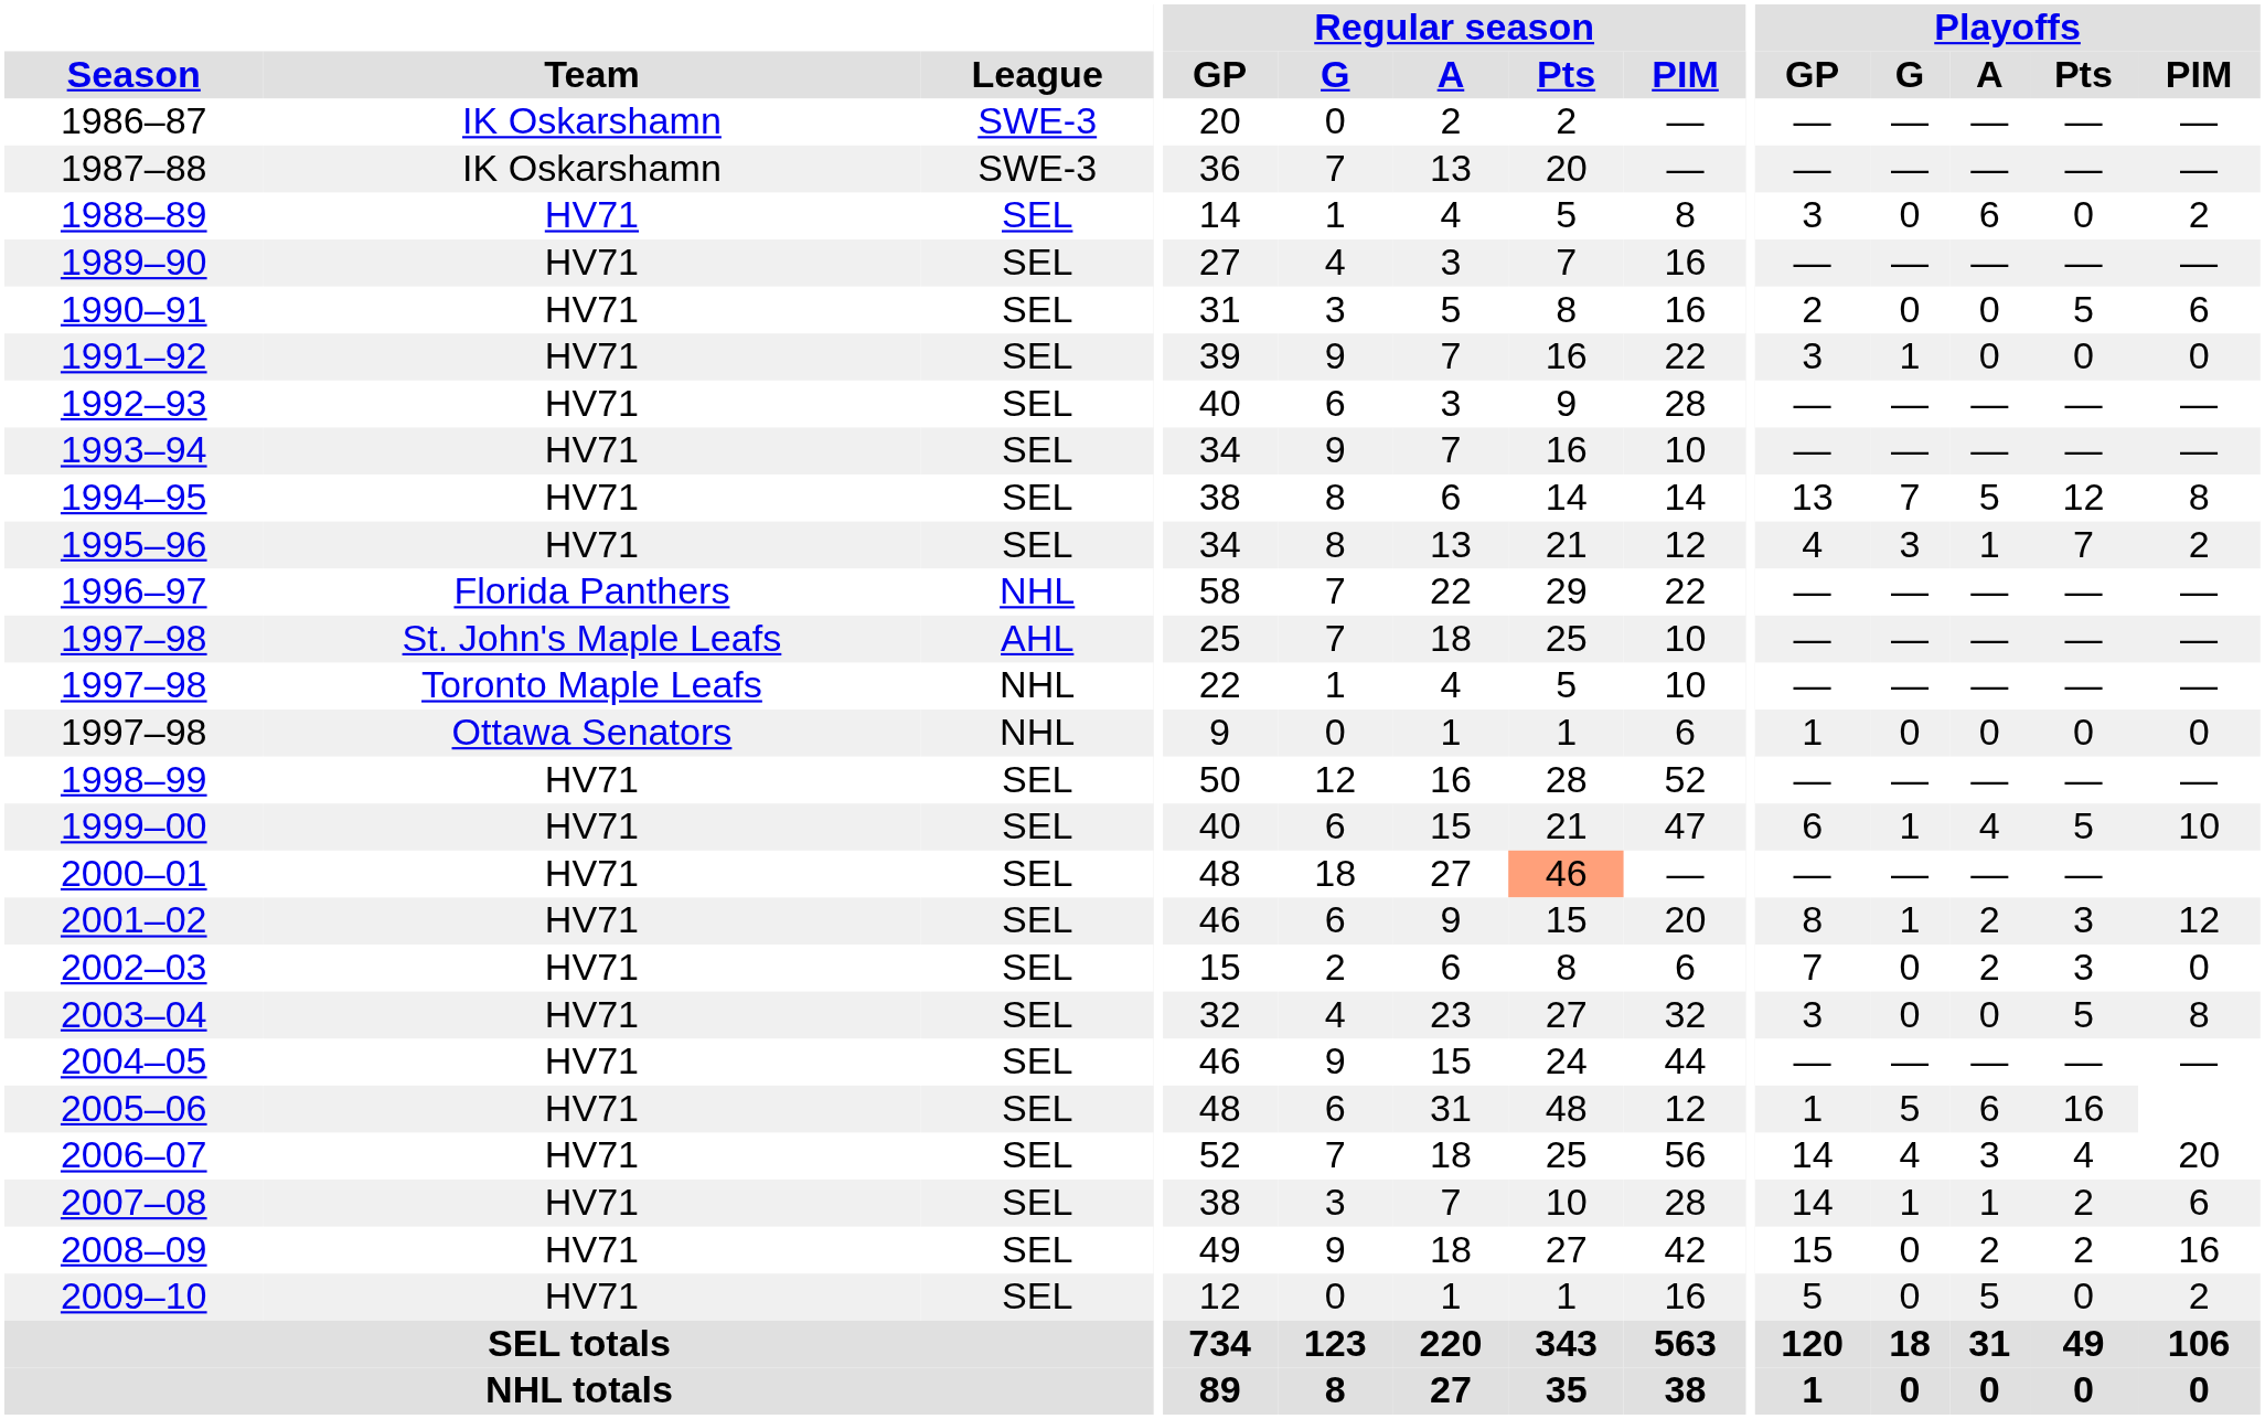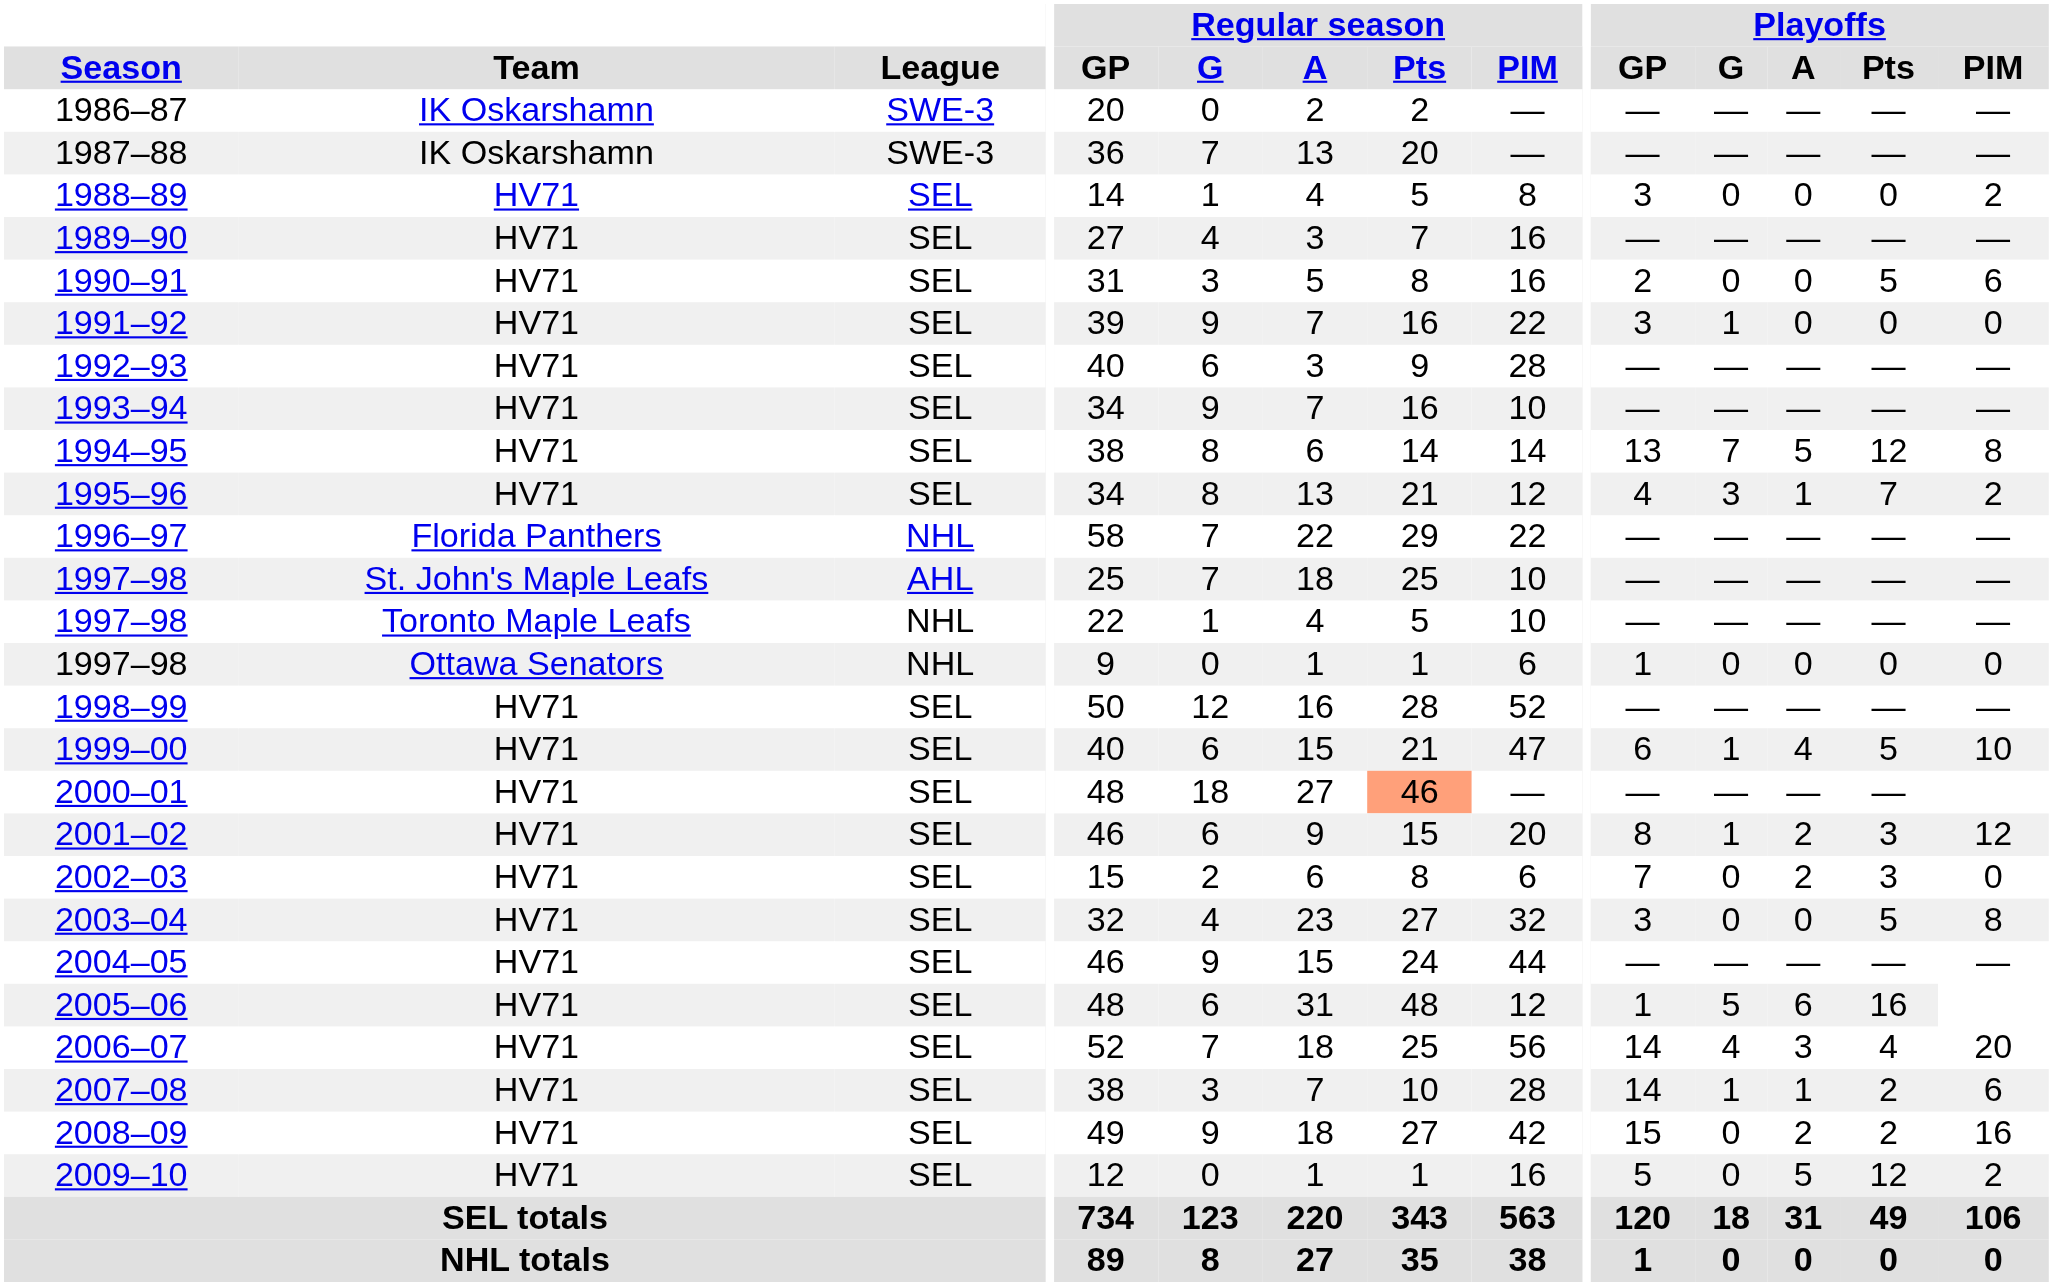 <table border="0" cellpadding="1" cellspacing="0" style="text-align:center; width:60em">
 <tr bgcolor="#e0e0e0">
 <th colspan="3" bgcolor="#ffffff"></th>
 <th rowspan="100" bgcolor="#ffffff"></th>
 <th colspan="5"><a href='#'>Regular season</a></th>
 <th rowspan="100" bgcolor="#ffffff"></th>
 <th colspan="5"><a href='#'>Playoffs</a></th>
 </tr>
 <tr bgcolor="#e0e0e0">
 <th><a href='#'>Season</a></th>
 <th>Team</th>
 <th>League</th>
 <th>GP</th>
 <th><a href='#'>G</a></th>
 <th><a href='#'>A</a></th>
 <th><a href='#'>Pts</a></th>
 <th><a href='#'>PIM</a></th>
 <th>GP</th>
 <th>G</th>
 <th>A</th>
 <th>Pts</th>
 <th>PIM</th>
 </tr>
 <tr>
 <td>1986–87</td>
 <td><a href='#'>IK Oskarshamn</a></td>
 <td><a href='#'>SWE-3</a></td>
 <td>20</td>
 <td>0</td>
 <td>2</td>
 <td>2</td>
 <td>—</td>
 <td>—</td>
 <td>—</td>
 <td>—</td>
 <td>—</td>
 <td>—</td>
 </tr>
 <tr bgcolor="#f0f0f0">
 <td>1987–88</td>
 <td>IK Oskarshamn</td>
 <td>SWE-3</td>
 <td>36</td>
 <td>7</td>
 <td>13</td>
 <td>20</td>
 <td>—</td>
 <td>—</td>
 <td>—</td>
 <td>—</td>
 <td>—</td>
 <td>—</td>
 </tr>
 <tr>
 <td><a href='#'>1988–89</a></td>
 <td><a href='#'>HV71</a></td>
 <td><a href='#'>SEL</a></td>
 <td>14</td>
 <td>1</td>
 <td>4</td>
 <td>5</td>
 <td>8</td>
 <td>3</td>
 <td>0</td>
-<td>6</td>
+<td>0</td>
 <td>0</td>
 <td>2</td>
 </tr>
 <tr bgcolor="#f0f0f0">
 <td><a href='#'>1989–90</a></td>
 <td>HV71</td>
 <td>SEL</td>
 <td>27</td>
 <td>4</td>
 <td>3</td>
 <td>7</td>
 <td>16</td>
 <td>—</td>
 <td>—</td>
 <td>—</td>
 <td>—</td>
 <td>—</td>
 </tr>
 <tr>
 <td><a href='#'>1990–91</a></td>
 <td>HV71</td>
 <td>SEL</td>
 <td>31</td>
 <td>3</td>
 <td>5</td>
 <td>8</td>
 <td>16</td>
 <td>2</td>
 <td>0</td>
 <td>0</td>
 <td>5</td>
 <td>6</td>
 </tr>
 <tr bgcolor="#f0f0f0">
 <td><a href='#'>1991–92</a></td>
 <td>HV71</td>
 <td>SEL</td>
 <td>39</td>
 <td>9</td>
 <td>7</td>
 <td>16</td>
 <td>22</td>
 <td>3</td>
 <td>1</td>
 <td>0</td>
 <td>0</td>
 <td>0</td>
 </tr>
 <tr>
 <td><a href='#'>1992–93</a></td>
 <td>HV71</td>
 <td>SEL</td>
 <td>40</td>
 <td>6</td>
 <td>3</td>
 <td>9</td>
 <td>28</td>
 <td>—</td>
 <td>—</td>
 <td>—</td>
 <td>—</td>
 <td>—</td>
 </tr>
 <tr bgcolor="#f0f0f0">
 <td><a href='#'>1993–94</a></td>
 <td>HV71</td>
 <td>SEL</td>
 <td>34</td>
 <td>9</td>
 <td>7</td>
 <td>16</td>
 <td>10</td>
 <td>—</td>
 <td>—</td>
 <td>—</td>
 <td>—</td>
 <td>—</td>
 </tr>
 <tr>
 <td><a href='#'>1994–95</a></td>
 <td>HV71</td>
 <td>SEL</td>
 <td>38</td>
 <td>8</td>
 <td>6</td>
 <td>14</td>
 <td>14</td>
 <td>13</td>
 <td>7</td>
 <td>5</td>
 <td>12</td>
 <td>8</td>
 </tr>
 <tr bgcolor="#f0f0f0">
 <td><a href='#'>1995–96</a></td>
 <td>HV71</td>
 <td>SEL</td>
 <td>34</td>
 <td>8</td>
 <td>13</td>
 <td>21</td>
 <td>12</td>
 <td>4</td>
 <td>3</td>
 <td>1</td>
 <td>7</td>
 <td>2</td>
 </tr>
 <tr>
 <td><a href='#'>1996–97</a></td>
 <td><a href='#'>Florida Panthers</a></td>
 <td><a href='#'>NHL</a></td>
 <td>58</td>
 <td>7</td>
 <td>22</td>
 <td>29</td>
 <td>22</td>
 <td>—</td>
 <td>—</td>
 <td>—</td>
 <td>—</td>
 <td>—</td>
 </tr>
 <tr bgcolor="#f0f0f0">
 <td><a href='#'>1997–98</a></td>
 <td><a href='#'>St. John's Maple Leafs</a></td>
 <td><a href='#'>AHL</a></td>
 <td>25</td>
 <td>7</td>
 <td>18</td>
 <td>25</td>
 <td>10</td>
 <td>—</td>
 <td>—</td>
 <td>—</td>
 <td>—</td>
 <td>—</td>
 </tr>
 <tr>
 <td><a href='#'>1997–98</a></td>
 <td><a href='#'>Toronto Maple Leafs</a></td>
 <td>NHL</td>
 <td>22</td>
 <td>1</td>
 <td>4</td>
 <td>5</td>
 <td>10</td>
 <td>—</td>
 <td>—</td>
 <td>—</td>
 <td>—</td>
 <td>—</td>
 </tr>
 <tr bgcolor="#f0f0f0">
 <td>1997–98</td>
 <td><a href='#'>Ottawa Senators</a></td>
 <td>NHL</td>
 <td>9</td>
 <td>0</td>
 <td>1</td>
 <td>1</td>
 <td>6</td>
 <td>1</td>
 <td>0</td>
 <td>0</td>
 <td>0</td>
 <td>0</td>
 </tr>
 <tr>
 <td><a href='#'>1998–99</a></td>
 <td>HV71</td>
 <td>SEL</td>
 <td>50</td>
 <td>12</td>
 <td>16</td>
 <td>28</td>
 <td>52</td>
 <td>—</td>
 <td>—</td>
 <td>—</td>
 <td>—</td>
 <td>—</td>
 </tr>
 <tr bgcolor="#f0f0f0">
 <td><a href='#'>1999–00</a></td>
 <td>HV71</td>
 <td>SEL</td>
 <td>40</td>
 <td>6</td>
 <td>15</td>
 <td>21</td>
 <td>47</td>
 <td>6</td>
 <td>1</td>
 <td>4</td>
 <td>5</td>
 <td>10</td>
 </tr>
 <tr>
 <td><a href='#'>2000–01</a></td>
 <td>HV71</td>
 <td>SEL</td>
 <td>48</td>
 <td 9>18</td>
 <td>27</td>
 <td style="background: lightsalmon;">46</td>
 <td>—</td>
 <td>—</td>
 <td>—</td>
 <td>—</td>
 <td>—</td>
 </tr>
 <tr bgcolor="#f0f0f0">
 <td><a href='#'>2001–02</a></td>
 <td>HV71</td>
 <td>SEL</td>
 <td>46</td>
 <td>6</td>
 <td>9</td>
 <td>15</td>
 <td>20</td>
 <td>8</td>
 <td>1</td>
 <td>2</td>
 <td>3</td>
 <td>12</td>
 </tr>
 <tr>
 <td><a href='#'>2002–03</a></td>
 <td>HV71</td>
 <td>SEL</td>
 <td>15</td>
 <td>2</td>
 <td>6</td>
 <td>8</td>
 <td>6</td>
 <td>7</td>
 <td>0</td>
 <td>2</td>
 <td>3</td>
 <td>0</td>
 </tr>
 <tr bgcolor="#f0f0f0">
 <td><a href='#'>2003–04</a></td>
 <td>HV71</td>
 <td>SEL</td>
 <td>32</td>
 <td>4</td>
 <td>23</td>
 <td>27</td>
 <td>32</td>
 <td>3</td>
 <td>0</td>
 <td>0</td>
 <td>5</td>
 <td>8</td>
 </tr>
 <tr>
 <td><a href='#'>2004–05</a></td>
 <td>HV71</td>
 <td>SEL</td>
 <td>46</td>
 <td>9</td>
 <td>15</td>
 <td>24</td>
 <td>44</td>
 <td>—</td>
 <td>—</td>
 <td>—</td>
 <td>—</td>
 <td>—</td>
 </tr>
 <tr bgcolor="#f0f0f0">
 <td><a href='#'>2005–06</a></td>
 <td>HV71</td>
 <td>SEL</td>
 <td>48</td>
 <td>6</td>
 <td 25>31</td>
 <td>48</td>
 <td>12</td>
 <td>1</td>
 <td>5</td>
 <td>6</td>
 <td>16</td>
 </tr>
 <tr>
 <td><a href='#'>2006–07</a></td>
 <td>HV71</td>
 <td>SEL</td>
 <td>52</td>
 <td>7</td>
 <td>18</td>
 <td>25</td>
 <td>56</td>
 <td>14</td>
 <td>4</td>
 <td>3</td>
 <td>4</td>
 <td>20</td>
 </tr>
 <tr bgcolor="#f0f0f0">
 <td><a href='#'>2007–08</a></td>
 <td>HV71</td>
 <td>SEL</td>
 <td>38</td>
 <td>3</td>
 <td>7</td>
 <td>10</td>
 <td>28</td>
 <td>14</td>
 <td>1</td>
 <td>1</td>
 <td>2</td>
 <td>6</td>
 </tr>
 <tr>
 <td><a href='#'>2008–09</a></td>
 <td>HV71</td>
 <td>SEL</td>
 <td>49</td>
 <td>9</td>
 <td>18</td>
 <td>27</td>
 <td>42</td>
 <td>15</td>
 <td>0</td>
 <td>2</td>
 <td>2</td>
 <td>16</td>
 </tr>
 <tr bgcolor="#f0f0f0">
 <td><a href='#'>2009–10</a></td>
 <td>HV71</td>
 <td>SEL</td>
 <td>12</td>
 <td>0</td>
 <td>1</td>
 <td>1</td>
 <td>16</td>
 <td>5</td>
 <td>0</td>
 <td>5</td>
-<td>0</td>
+<td>12</td>
 <td>2</td>
 </tr>
 <tr bgcolor="#e0e0e0">
 <th colspan="3">SEL totals</th>
 <th>734</th>
 <th>123</th>
 <th>220</th>
 <th>343</th>
 <th>563</th>
 <th>120</th>
 <th>18</th>
 <th>31</th>
 <th>49</th>
 <th>106</th>
 </tr>
 <tr bgcolor="#e0e0e0">
 <th colspan="3">NHL totals</th>
 <th>89</th>
 <th>8</th>
 <th>27</th>
 <th>35</th>
 <th>38</th>
 <th>1</th>
 <th>0</th>
 <th>0</th>
 <th>0</th>
 <th>0</th>
 </tr>
 </table>
